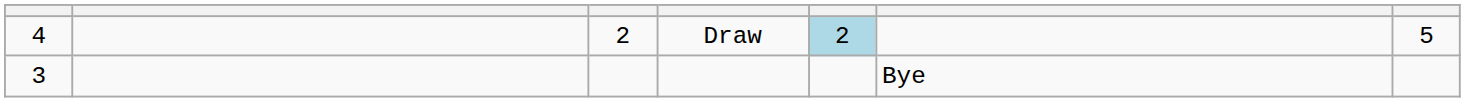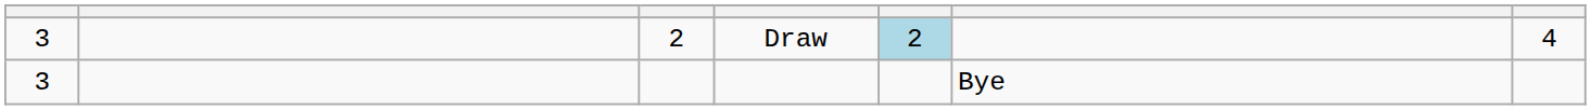 <table class="wikitable" style="text-align: center;">
 <tr>
 <th width=30></th>
 <th width=270></th>
 <th width=30></th>
 <th width=75></th>
 <th width=30></th>
 <th width=270></th>
 <th width=30></th>
 </tr>
 <tr>
-<td>4</td>
+<td>3</td>
 <td align=left></td>
 <td>2</td>
 <td>Draw</td>
 <td style="background: lightblue;">2</td>
 <td align=left></td>
-<td>5</td>
+<td>4</td>
 </tr>
 <tr>
 <td>3</td>
 <td align=left><strong></strong></td>
 <td></td>
 <td></td>
 <td></td>
 <td align=left>Bye</td>
 <td></td>
 </tr>
 </table>
